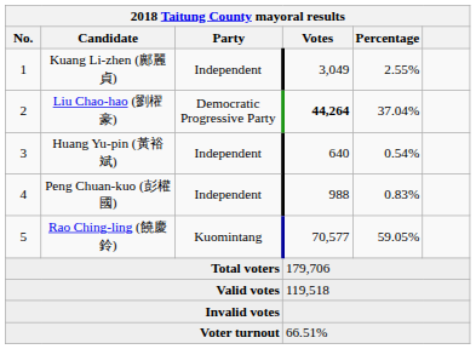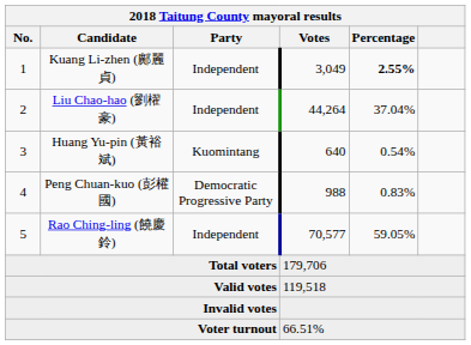 <table class="wikitable collapsible" style="text-align:center">
 <tr>
 <th colspan="6">2018 <a href='#'>Taitung County</a> mayoral results</th>
 </tr>
 <tr>
 <th width=35>No.</th>
 <th width=150>Candidate</th>
 <th width=120>Party</th>
 <th width=75>Votes</th>
 <th width=75>Percentage</th>
 <th width=49></th>
 </tr>
 <tr>
 <td>1</td>
 <td>Kuang Li-zhen (鄺麗貞)</td>
 <td> Independent</td>
 <td style="border-left:4px solid #000000;" align="right">3,049</td>
-<td align="right">2.55%</td>
+<td align="right"><strong>2.55%</strong></td>
 <td align="center"></td>
 </tr>
 <tr>
 <td>2</td>
 <td><a href='#'>Liu Chao-hao</a> (劉櫂豪)</td>
-<td> Democratic Progressive Party</td>
-<td style="border-left:4px solid #1B9413;" align="right"><strong>44,264</strong></td>
+<td> Independent</td>
+<td style="border-left:4px solid #1B9413;" align="right">44,264</td>
 <td align="right">37.04%</td>
 <td align="center"></td>
 </tr>
 <tr>
 <td>3</td>
 <td>Huang Yu-pin (黃裕斌)</td>
-<td> Independent</td>
+<td> Kuomintang</td>
 <td style="border-left:4px solid #000000;" align="right">640</td>
 <td align="right">0.54%</td>
 <td align="center"></td>
 </tr>
 <tr>
 <td>4</td>
 <td>Peng Chuan-kuo (彭權國)</td>
-<td> Independent</td>
+<td> Democratic Progressive Party</td>
 <td style="border-left:4px solid #000000;" align="right">988</td>
 <td align="right">0.83%</td>
 <td align="center"></td>
 </tr>
 <tr>
 <td>5</td>
 <td><a href='#'>Rao Ching-ling</a> (饒慶鈴)</td>
-<td> Kuomintang</td>
+<td> Independent</td>
 <td style="border-left:4px solid #000099;" align="right">70,577</td>
 <td align="right">59.05%</td>
 <td align="center"></td>
 </tr>
 <tr bgcolor=EEEEEE>
 <td colspan="3" align="right"><strong>Total voters</strong></td>
 <td colspan="3" align="left">179,706</td>
 </tr>
 <tr bgcolor=EEEEEE>
 <td colspan="3" align="right"><strong>Valid votes</strong></td>
 <td colspan="3" align="left">119,518</td>
 </tr>
 <tr bgcolor=EEEEEE>
 <td colspan="3" align="right"><strong>Invalid votes</strong></td>
 <td colspan="3" align="left"></td>
 </tr>
 <tr bgcolor=EEEEEE>
 <td colspan="3" align="right"><strong>Voter turnout</strong></td>
 <td colspan="3" align="left">66.51%</td>
 </tr>
 </table>
